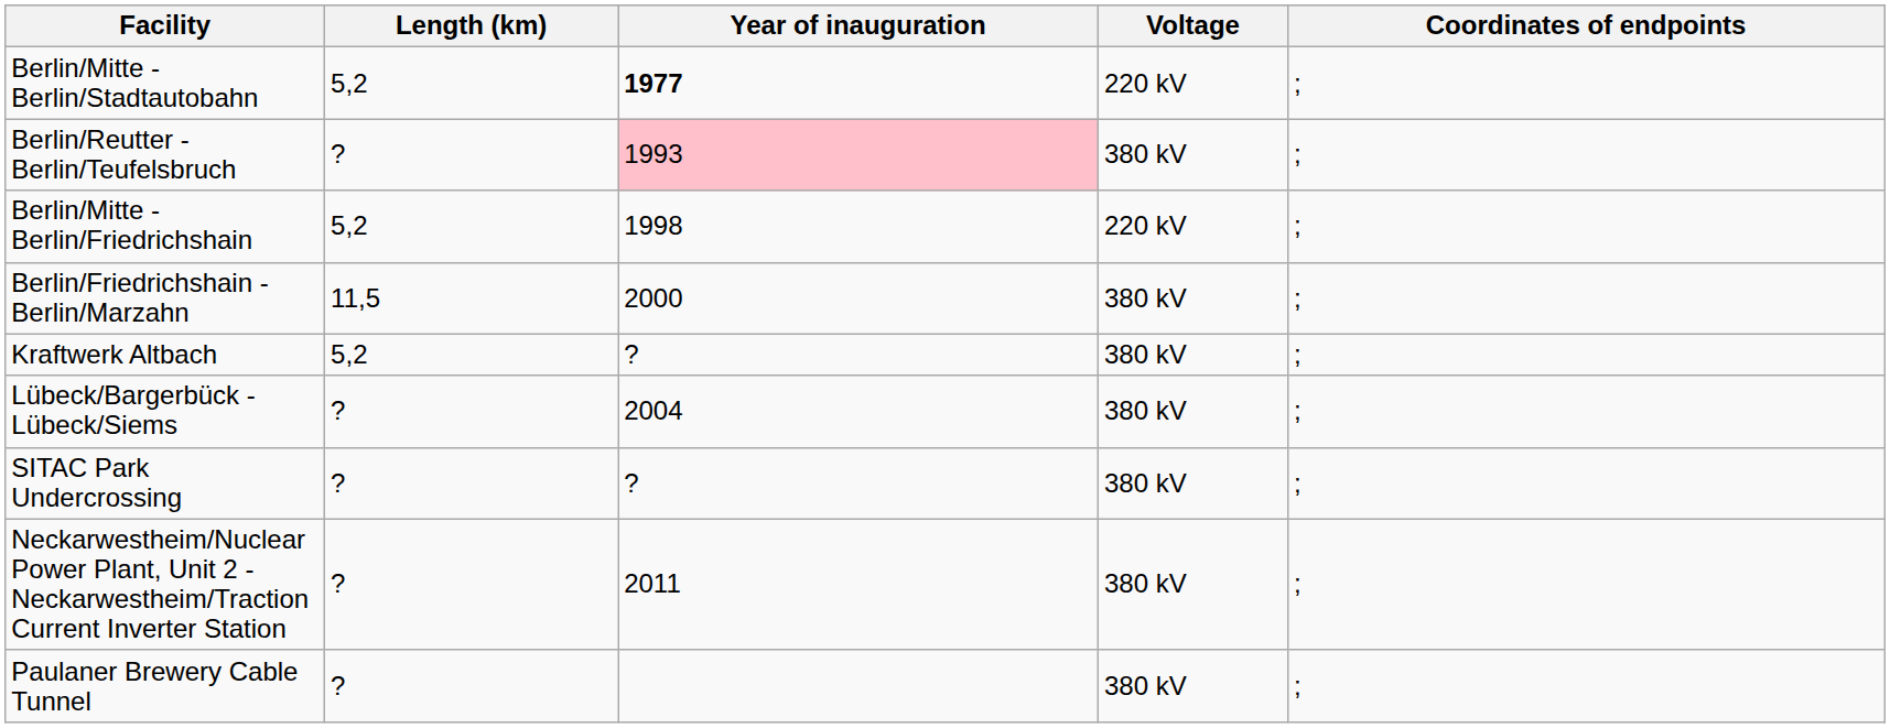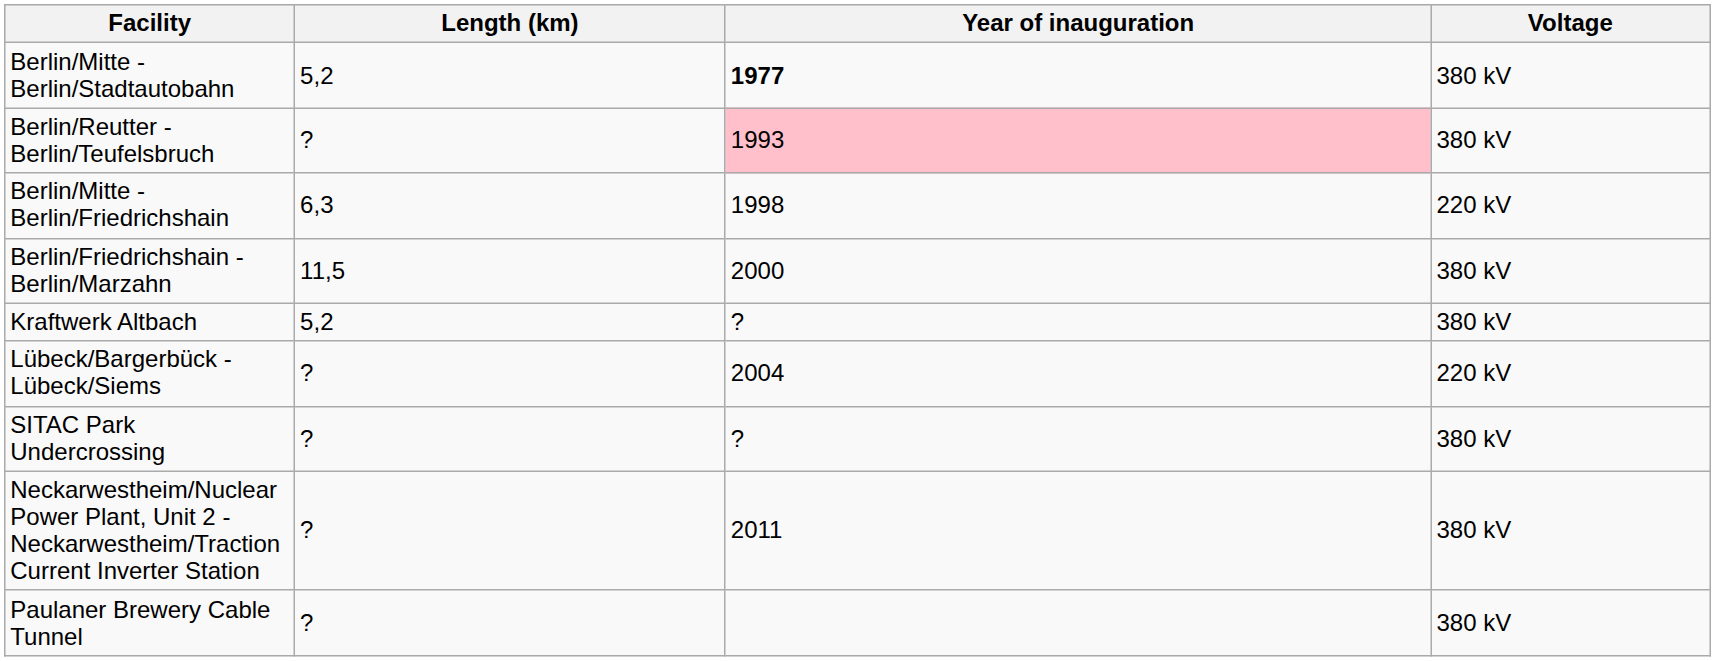 <table class="wikitable sortable" width="90%">
 <tr bgcolor="#dfdfdf">
 <th width="17%">Facility</th>
 <th>Length (km)</th>
 <th>Year of inauguration</th>
 <th>Voltage</th>
-<th>Coordinates of endpoints</th>
 </tr>
 <tr>
 <td>Berlin/Mitte - Berlin/Stadtautobahn</td>
 <td>5,2</td>
 <td><strong>1977</strong></td>
-<td>220 kV</td>
-<td>; </td>
+<td>380 kV</td>
 </tr>
 <tr>
 <td>Berlin/Reutter - Berlin/Teufelsbruch</td>
 <td>?</td>
 <td style="background: pink;">1993</td>
 <td>380 kV</td>
-<td> ; </td>
 </tr>
 <tr>
 <td>Berlin/Mitte - Berlin/Friedrichshain</td>
-<td>5,2</td>
+<td>6,3</td>
 <td>1998</td>
 <td>220 kV</td>
-<td> ; </td>
 </tr>
 <tr>
 <td>Berlin/Friedrichshain - Berlin/Marzahn</td>
 <td>11,5</td>
 <td>2000</td>
 <td>380 kV</td>
-<td>; </td>
 </tr>
 <tr>
 <td>Kraftwerk Altbach</td>
 <td>5,2</td>
 <td>?</td>
 <td>380 kV</td>
-<td>; </td>
 </tr>
 <tr>
 <td>Lübeck/Bargerbück - Lübeck/Siems</td>
 <td>?</td>
 <td>2004</td>
-<td>380 kV</td>
-<td>; </td>
+<td>220 kV</td>
 </tr>
 <tr>
 <td>SITAC Park Undercrossing</td>
 <td>?</td>
 <td>?</td>
 <td>380 kV</td>
-<td>; </td>
 </tr>
 <tr>
 <td>Neckarwestheim/Nuclear Power Plant, Unit 2 - Neckarwestheim/Traction Current Inverter Station</td>
 <td>?</td>
 <td>2011</td>
 <td>380 kV</td>
-<td>; </td>
 </tr>
 <tr>
 <td>Paulaner Brewery Cable Tunnel</td>
 <td>?</td>
 <td></td>
 <td>380 kV</td>
-<td>; </td>
 </tr>
 </table>
